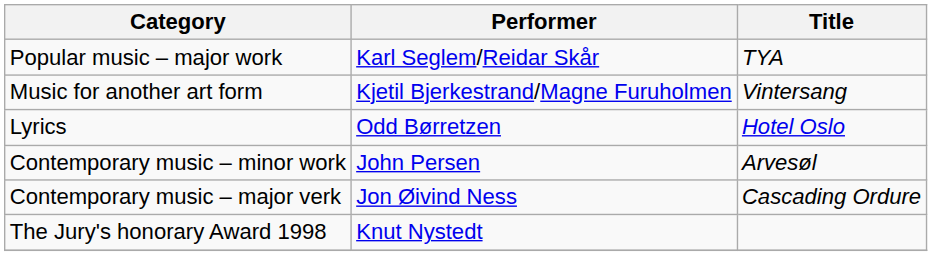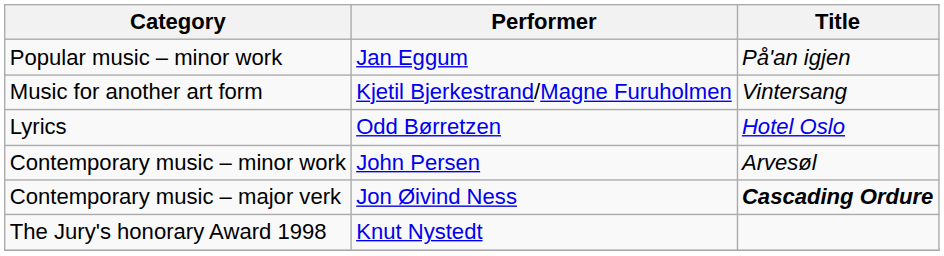 <table class="wikitable">
 <tr>
 <th>Category</th>
 <th>Performer</th>
 <th>Title</th>
 </tr>
 <tr -->
-<td>Popular music – major work</td>
-<td><a href='#'>Karl Seglem</a>/<a href='#'>Reidar Skår</a></td>
-<td><em>TYA</em></td>
+<td>Popular music – minor work</td>
+<td><a href='#'>Jan Eggum</a></td>
+<td><em>På'an igjen</em></td>
 </tr>
 <tr -->
 <td>Music for another art form</td>
 <td><a href='#'>Kjetil Bjerkestrand</a>/<a href='#'>Magne Furuholmen</a></td>
 <td><em>Vintersang</em></td>
 </tr>
 <tr -->
 <td>Lyrics</td>
 <td><a href='#'>Odd Børretzen</a></td>
 <td><em><a href='#'>Hotel Oslo</a></em></td>
 </tr>
 <tr -->
 <td>Contemporary music – minor work</td>
 <td><a href='#'>John Persen</a></td>
 <td><em>Arvesøl</em></td>
 </tr>
 <tr -->
 <td>Contemporary music – major verk</td>
 <td><a href='#'>Jon Øivind Ness</a></td>
-<td><em>Cascading Ordure</em></td>
+<td><strong><em>Cascading Ordure</em></strong></td>
 </tr>
 <tr -->
 <td>The Jury's honorary Award 1998</td>
 <td><a href='#'>Knut Nystedt</a></td>
 <td></td>
 </tr>
 <tr -->
 </tr>
 </table>
